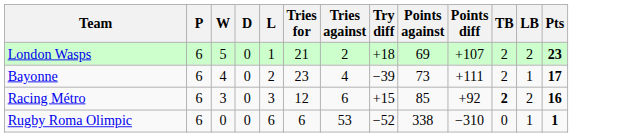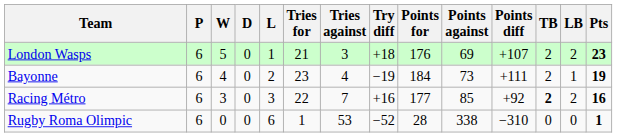 <table class="wikitable" style="text-align: center;">
 <tr>
 <th width="200">Team</th>
 <th width="20">P</th>
 <th width="20">W</th>
 <th width="20">D</th>
 <th width="20">L</th>
 <th width="20">Tries for</th>
 <th width="20">Tries against</th>
 <th width="20">Try diff</th>
+<th width="20">Points for</th>
 <th width="20">Points against</th>
 <th width="25">Points diff</th>
 <th width="20">TB</th>
 <th width="20">LB</th>
 <th width="20">Pts</th>
 </tr>
 <tr bgcolor="#ccffcc">
 <td align=left> <a href='#'>London Wasps</a></td>
 <td>6</td>
 <td>5</td>
 <td>0</td>
 <td>1</td>
 <td>21</td>
-<td>2</td>
+<td>3</td>
 <td>+18</td>
+<td>176</td>
 <td>69</td>
 <td>+107</td>
 <td>2</td>
 <td>2</td>
 <td><strong>23</strong></td>
 </tr>
 <tr>
 <td align=left> <a href='#'>Bayonne</a></td>
 <td>6</td>
 <td>4</td>
 <td>0</td>
 <td>2</td>
 <td>23</td>
 <td>4</td>
-<td>−39</td>
+<td>−19</td>
+<td>184</td>
 <td>73</td>
 <td>+111</td>
 <td>2</td>
 <td>1</td>
-<td><strong>17</strong></td>
+<td><strong>19</strong></td>
 </tr>
 <tr>
 <td align=left> <a href='#'>Racing Métro</a></td>
 <td>6</td>
 <td>3</td>
 <td>0</td>
 <td>3</td>
-<td>12</td>
-<td>6</td>
-<td>+15</td>
+<td>22</td>
+<td>7</td>
+<td>+16</td>
+<td>177</td>
 <td>85</td>
 <td>+92</td>
 <td><strong>2</strong></td>
 <td>2</td>
 <td><strong>16</strong></td>
 </tr>
 <tr>
 <td align=left> <a href='#'>Rugby Roma Olimpic</a></td>
 <td>6</td>
 <td>0</td>
 <td>0</td>
 <td>6</td>
-<td>6</td>
+<td>1</td>
 <td>53</td>
 <td>−52</td>
+<td>28</td>
 <td>338</td>
 <td>−310</td>
 <td>0</td>
-<td>1</td>
+<td>0</td>
 <td><strong>1</strong></td>
 </tr>
 </table>
